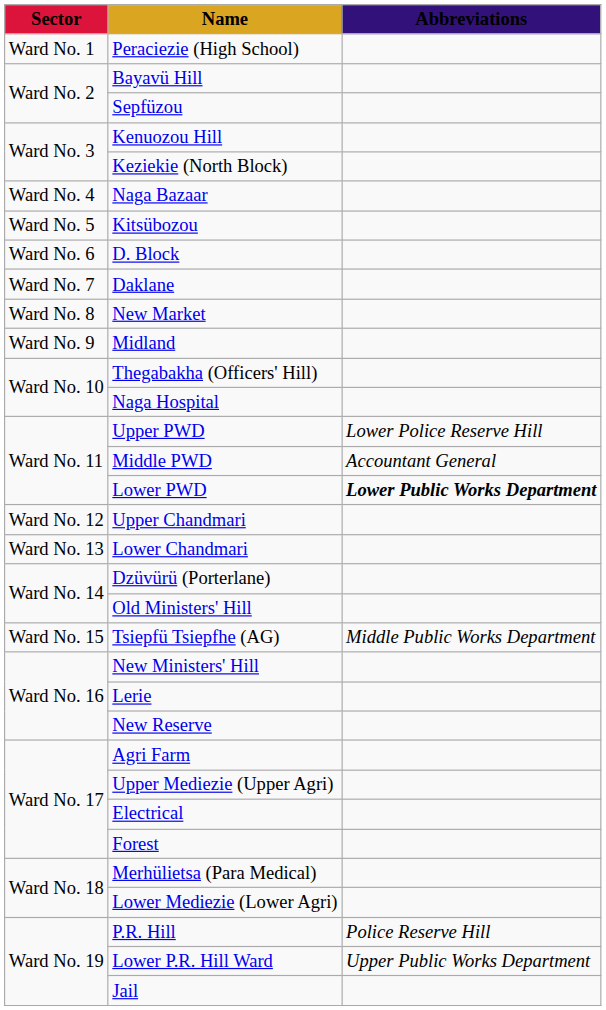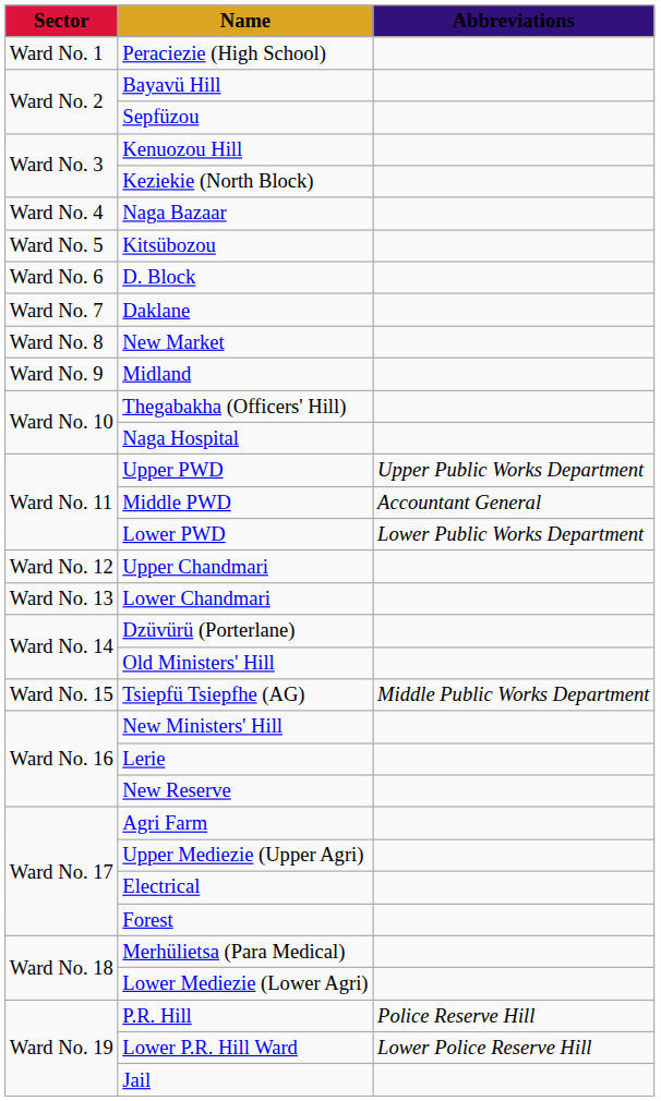 <table class="wikitable sortable">
 <tr>
 <th style="background-color:crimson"><strong>Sector</strong></th>
 <th style="background-color:#DAA520"><strong>Name</strong></th>
 <th style="background-color:#32127A"><strong>Abbreviations</strong></th>
 </tr>
 <tr>
 <td>Ward No. 1</td>
 <td><a href='#'>Peraciezie</a> (High School)</td>
 <td></td>
 </tr>
 <tr>
 <td rowspan=2>Ward No. 2</td>
 <td><a href='#'>Bayavü Hill</a></td>
 <td></td>
 </tr>
 <tr>
 <td><a href='#'>Sepfüzou</a></td>
 <td></td>
 </tr>
 <tr>
 <td rowspan=2>Ward No. 3</td>
 <td><a href='#'>Kenuozou Hill</a></td>
 <td></td>
 </tr>
 <tr>
 <td><a href='#'>Keziekie</a> (North Block)</td>
 <td></td>
 </tr>
 <tr>
 <td>Ward No. 4</td>
 <td><a href='#'>Naga Bazaar</a></td>
 <td></td>
 </tr>
 <tr>
 <td>Ward No. 5</td>
 <td><a href='#'>Kitsübozou</a></td>
 <td></td>
 </tr>
 <tr>
 <td>Ward No. 6</td>
 <td><a href='#'>D. Block</a></td>
 <td></td>
 </tr>
 <tr>
 <td>Ward No. 7</td>
 <td><a href='#'>Daklane</a></td>
 <td></td>
 </tr>
 <tr>
 <td>Ward No. 8</td>
 <td><a href='#'>New Market</a></td>
 <td></td>
 </tr>
 <tr>
 <td>Ward No. 9</td>
 <td><a href='#'>Midland</a></td>
 <td></td>
 </tr>
 <tr>
 <td rowspan=2>Ward No. 10</td>
 <td><a href='#'>Thegabakha</a> (Officers' Hill)</td>
 <td></td>
 </tr>
 <tr>
 <td><a href='#'>Naga Hospital</a></td>
 <td></td>
 </tr>
 <tr>
 <td rowspan=3>Ward No. 11</td>
 <td><a href='#'>Upper PWD</a></td>
-<td><em>Lower Police Reserve Hill</em></td>
+<td><em>Upper Public Works Department</em></td>
 </tr>
 <tr>
 <td><a href='#'>Middle PWD</a></td>
 <td><em>Accountant General</em></td>
 </tr>
 <tr>
 <td><a href='#'>Lower PWD</a></td>
-<td><strong><em>Lower Public Works Department</em></strong></td>
+<td><em>Lower Public Works Department</em></td>
 </tr>
 <tr>
 <td>Ward No. 12</td>
 <td><a href='#'>Upper Chandmari</a></td>
 <td></td>
 </tr>
 <tr>
 <td>Ward No. 13</td>
 <td><a href='#'>Lower Chandmari</a></td>
 <td></td>
 </tr>
 <tr>
 <td rowspan=2>Ward No. 14</td>
 <td><a href='#'>Dzüvürü</a> (Porterlane)</td>
 <td></td>
 </tr>
 <tr>
 <td><a href='#'>Old Ministers' Hill</a></td>
 <td></td>
 </tr>
 <tr>
 <td>Ward No. 15</td>
 <td><a href='#'>Tsiepfü Tsiepfhe</a> (AG)</td>
 <td><em>Middle Public Works Department</em></td>
 </tr>
 <tr>
 <td rowspan=3>Ward No. 16</td>
 <td><a href='#'>New Ministers' Hill</a></td>
 <td></td>
 </tr>
 <tr>
 <td><a href='#'>Lerie</a></td>
 <td></td>
 </tr>
 <tr>
 <td><a href='#'>New Reserve</a></td>
 <td></td>
 </tr>
 <tr>
 <td rowspan=4>Ward No. 17</td>
 <td><a href='#'>Agri Farm</a></td>
 <td></td>
 </tr>
 <tr>
 <td><a href='#'>Upper Mediezie</a> (Upper Agri)</td>
 <td></td>
 </tr>
 <tr>
 <td><a href='#'>Electrical</a></td>
 <td></td>
 </tr>
 <tr>
 <td><a href='#'>Forest</a></td>
 <td></td>
 </tr>
 <tr>
 <td rowspan=2>Ward No. 18</td>
 <td><a href='#'>Merhülietsa</a> (Para Medical)</td>
 <td></td>
 </tr>
 <tr>
 <td><a href='#'>Lower Mediezie</a> (Lower Agri)</td>
 <td></td>
 </tr>
 <tr>
 <td rowspan=3>Ward No. 19</td>
 <td><a href='#'>P.R. Hill</a></td>
 <td><em>Police Reserve Hill</em></td>
 </tr>
 <tr>
 <td><a href='#'>Lower P.R. Hill Ward</a></td>
-<td><em>Upper Public Works Department</em></td>
+<td><em>Lower Police Reserve Hill</em></td>
 </tr>
 <tr>
 <td><a href='#'>Jail</a></td>
 <td></td>
 </tr>
 <tr>
 </tr>
 </table>
